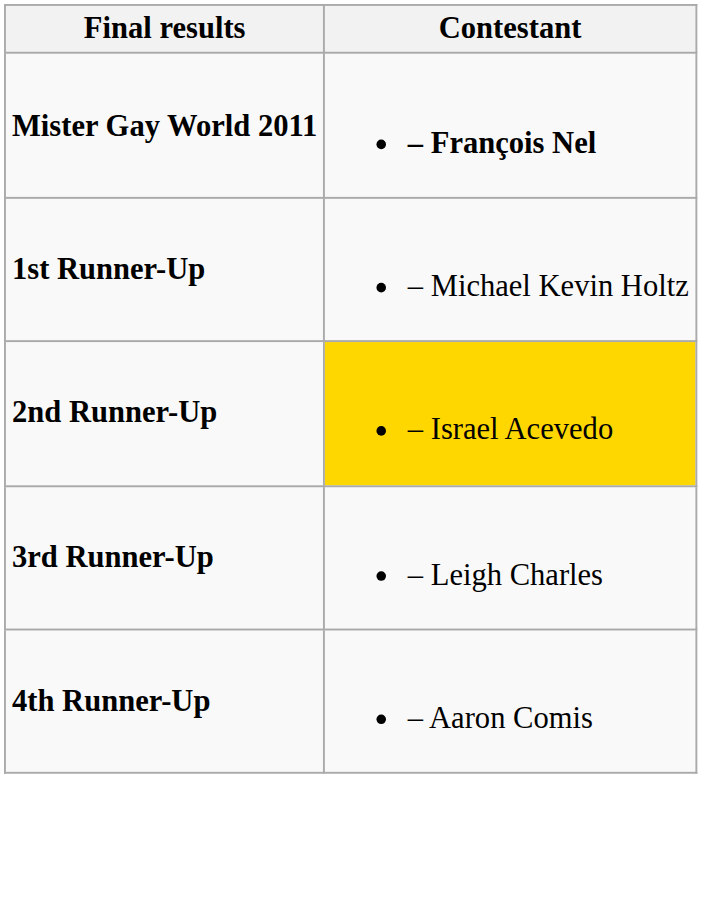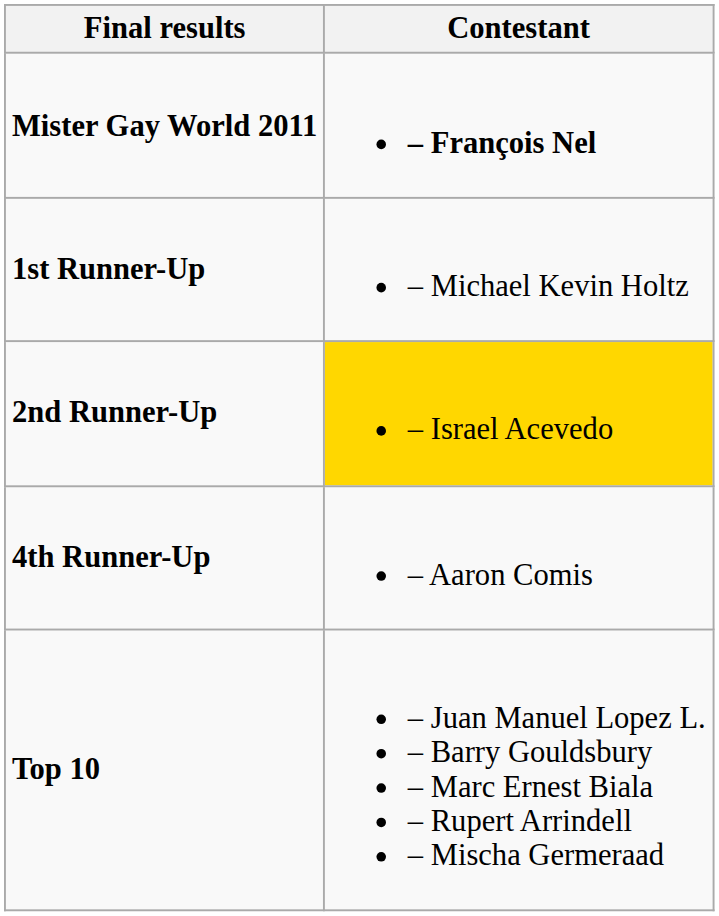 <table class="wikitable">
 <tr>
 <th>Final results</th>
 <th>Contestant</th>
 </tr>
 <tr>
 <td><strong>Mister Gay World 2011</strong></td>
 <td><br><ul><li><strong> – François Nel</strong></li></ul></td>
 </tr>
 <tr>
 <td><strong>1st Runner-Up</strong></td>
 <td><br><ul><li><strong></strong> – Michael Kevin Holtz</li></ul></td>
 </tr>
 <tr>
 <td><strong>2nd Runner-Up</strong></td>
 <td style="background: gold;"><br><ul><li><strong></strong> – Israel Acevedo</li></ul></td>
 </tr>
 <tr>
-<td><strong>3rd Runner-Up</strong></td>
-<td><br><ul><li><strong></strong> – Leigh Charles</li></ul></td>
-</tr>
-<tr>
 <td><strong>4th Runner-Up</strong></td>
 <td><br><ul><li><strong></strong> – Aaron Comis</li></ul></td>
 </tr>
+<tr>
+<td><strong>Top 10</strong></td>
+<td><br><ul><li><strong></strong> – Juan Manuel Lopez L.</li><li><strong></strong> – Barry Gouldsbury</li><li><strong></strong> – Marc Ernest Biala</li><li><strong></strong> – Rupert Arrindell</li><li><strong></strong> – Mischa Germeraad</li></ul></td>
+</tr>
 </table>
